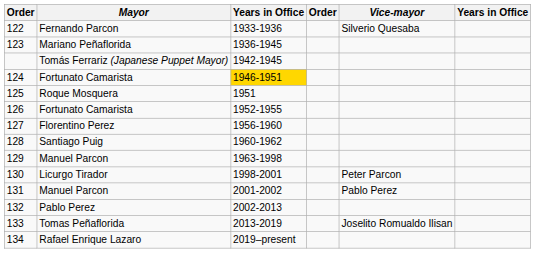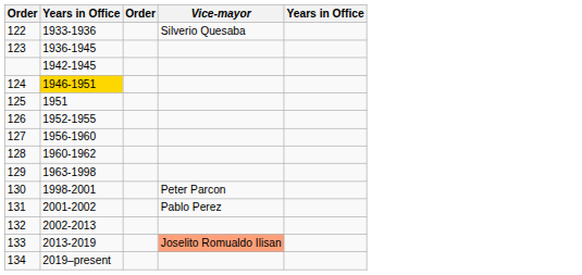 <table class="wikitable">
 <tr>
 <th>Order</th>
-<th><em>Mayor</em></th>
 <th>Years in Office</th>
 <th>Order</th>
 <th><em>Vice-mayor</em></th>
 <th>Years in Office</th>
 </tr>
 <tr>
 <td>122</td>
-<td>Fernando Parcon</td>
 <td>1933-1936</td>
 <td></td>
 <td>Silverio Quesaba</td>
 <td></td>
 </tr>
 <tr>
 <td>123</td>
-<td>Mariano Peñaflorida</td>
 <td>1936-1945</td>
 <td></td>
 <td></td>
 <td></td>
 </tr>
 <tr>
 <td></td>
-<td>Tomás Ferrariz <em>(Japanese Puppet Mayor)</em></td>
 <td>1942-1945</td>
 <td></td>
 <td></td>
 <td></td>
 </tr>
 <tr>
 <td>124</td>
-<td>Fortunato Camarista</td>
 <td style="background: gold;">1946-1951</td>
 <td></td>
 <td></td>
 <td></td>
 </tr>
 <tr>
 <td>125</td>
-<td>Roque Mosquera</td>
 <td>1951</td>
 <td></td>
 <td></td>
 <td></td>
 </tr>
 <tr>
 <td>126</td>
-<td>Fortunato Camarista</td>
 <td>1952-1955</td>
 <td></td>
 <td></td>
 <td></td>
 </tr>
 <tr>
 <td>127</td>
-<td>Florentino Perez</td>
 <td>1956-1960</td>
 <td></td>
 <td></td>
 <td></td>
 </tr>
 <tr>
 <td>128</td>
-<td>Santiago Puig</td>
 <td>1960-1962</td>
 <td></td>
 <td></td>
 <td></td>
 </tr>
 <tr>
 <td>129</td>
-<td>Manuel Parcon</td>
 <td>1963-1998</td>
 <td></td>
 <td></td>
 <td></td>
 </tr>
 <tr>
 <td>130</td>
-<td>Licurgo Tirador</td>
 <td>1998-2001</td>
 <td></td>
 <td>Peter Parcon</td>
 <td></td>
 </tr>
 <tr>
 <td>131</td>
-<td>Manuel Parcon</td>
 <td>2001-2002</td>
 <td></td>
 <td>Pablo Perez</td>
 <td></td>
 </tr>
 <tr>
 <td>132</td>
-<td>Pablo Perez</td>
 <td>2002-2013</td>
 <td></td>
 <td></td>
 <td></td>
 </tr>
 <tr>
 <td>133</td>
-<td>Tomas Peñaflorida</td>
 <td>2013-2019</td>
 <td></td>
-<td>Joselito Romualdo Ilisan</td>
+<td style="background: lightsalmon;">Joselito Romualdo Ilisan</td>
 <td></td>
 </tr>
 <tr>
 <td>134</td>
-<td>Rafael Enrique Lazaro</td>
 <td>2019–present</td>
 <td></td>
 <td></td>
 <td></td>
 </tr>
 </table>
